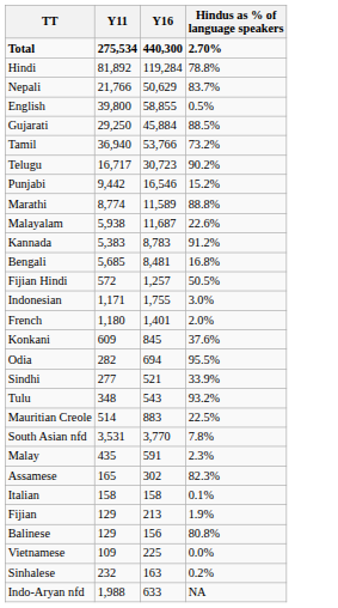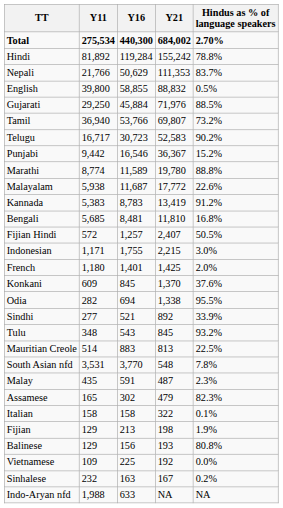 <table class="wikitable sortable defaultright col1left col5center">
 <tr>
 <th>TT</th>
 <th>Y11</th>
 <th>Y16</th>
+<th>Y21</th>
 <th>Hindus as % of<br>language speakers</th>
 </tr>
 <tr>
 <td><strong>Total</strong></td>
 <td><strong>275,534</strong></td>
 <td><strong>440,300</strong></td>
+<td><strong>684,002</strong></td>
 <td><strong>2.70%</strong></td>
 </tr>
 <tr>
 <td>Hindi</td>
 <td>81,892</td>
 <td>119,284</td>
+<td>155,242</td>
 <td>78.8%</td>
 </tr>
 <tr>
 <td>Nepali</td>
 <td>21,766</td>
 <td>50,629</td>
+<td>111,353</td>
 <td>83.7%</td>
 </tr>
 <tr>
 <td>English</td>
 <td>39,800</td>
 <td>58,855</td>
+<td>88,832</td>
 <td>0.5%</td>
 </tr>
 <tr>
 <td>Gujarati</td>
 <td>29,250</td>
 <td>45,884</td>
+<td>71,976</td>
 <td>88.5%</td>
 </tr>
 <tr>
 <td>Tamil</td>
 <td>36,940</td>
 <td>53,766</td>
+<td>69,807</td>
 <td>73.2%</td>
 </tr>
 <tr>
 <td>Telugu</td>
 <td>16,717</td>
 <td>30,723</td>
+<td>52,583</td>
 <td>90.2%</td>
 </tr>
 <tr>
 <td>Punjabi</td>
 <td>9,442</td>
 <td>16,546</td>
+<td>36,367</td>
 <td>15.2%</td>
 </tr>
 <tr>
 <td>Marathi</td>
 <td>8,774</td>
 <td>11,589</td>
+<td>19,780</td>
 <td>88.8%</td>
 </tr>
 <tr>
 <td>Malayalam</td>
 <td>5,938</td>
 <td>11,687</td>
+<td>17,772</td>
 <td>22.6%</td>
 </tr>
 <tr>
 <td>Kannada</td>
 <td>5,383</td>
 <td>8,783</td>
+<td>13,419</td>
 <td>91.2%</td>
 </tr>
 <tr>
 <td>Bengali</td>
 <td>5,685</td>
 <td>8,481</td>
+<td>11,810</td>
 <td>16.8%</td>
 </tr>
 <tr>
 <td>Fijian Hindi</td>
 <td>572</td>
 <td>1,257</td>
+<td>2,407</td>
 <td>50.5%</td>
 </tr>
 <tr>
 <td>Indonesian</td>
 <td>1,171</td>
 <td>1,755</td>
+<td>2,215</td>
 <td>3.0%</td>
 </tr>
 <tr>
 <td>French</td>
 <td>1,180</td>
 <td>1,401</td>
+<td>1,425</td>
 <td>2.0%</td>
 </tr>
 <tr>
 <td>Konkani</td>
 <td>609</td>
 <td>845</td>
+<td>1,370</td>
 <td>37.6%</td>
 </tr>
 <tr>
 <td>Odia</td>
 <td>282</td>
 <td>694</td>
+<td>1,338</td>
 <td>95.5%</td>
 </tr>
 <tr>
 <td>Sindhi</td>
 <td>277</td>
 <td>521</td>
+<td>892</td>
 <td>33.9%</td>
 </tr>
 <tr>
 <td>Tulu</td>
 <td>348</td>
 <td>543</td>
+<td>845</td>
 <td>93.2%</td>
 </tr>
 <tr>
 <td>Mauritian Creole</td>
 <td>514</td>
 <td>883</td>
+<td>813</td>
 <td>22.5%</td>
 </tr>
 <tr>
 <td>South Asian nfd</td>
 <td>3,531</td>
 <td>3,770</td>
+<td>548</td>
 <td>7.8%</td>
 </tr>
 <tr>
 <td>Malay</td>
 <td>435</td>
 <td>591</td>
+<td>487</td>
 <td>2.3%</td>
 </tr>
 <tr>
 <td>Assamese</td>
 <td>165</td>
 <td>302</td>
+<td>479</td>
 <td>82.3%</td>
 </tr>
 <tr>
 <td>Italian</td>
 <td>158</td>
 <td>158</td>
+<td>322</td>
 <td>0.1%</td>
 </tr>
 <tr>
 <td>Fijian</td>
 <td>129</td>
 <td>213</td>
+<td>198</td>
 <td>1.9%</td>
 </tr>
 <tr>
 <td>Balinese</td>
 <td>129</td>
 <td>156</td>
+<td>193</td>
 <td>80.8%</td>
 </tr>
 <tr>
 <td>Vietnamese</td>
 <td>109</td>
 <td>225</td>
+<td>192</td>
 <td>0.0%</td>
 </tr>
 <tr>
 <td>Sinhalese</td>
 <td>232</td>
 <td>163</td>
+<td>167</td>
 <td>0.2%</td>
 </tr>
 <tr>
 <td>Indo-Aryan nfd</td>
 <td>1,988</td>
 <td>633</td>
 <td>NA</td>
+<td>NA</td>
 </tr>
 </table>
